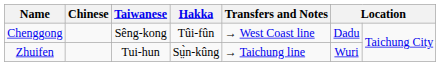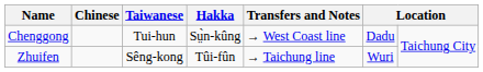 <table class=wikitable style="text-align:center">
 <tr>
 <th>Name</th>
 <th>Chinese</th>
 <th><a href='#'>Taiwanese</a></th>
 <th><a href='#'>Hakka</a></th>
 <th>Transfers and Notes</th>
 <th colspan=2>Location</th>
 </tr>
 <tr>
 <td><a href='#'>Chenggong</a></td>
 <td></td>
-<td>Sêng-kong</td>
-<td>Tûi-fûn</td>
+<td>Tui-hun</td>
+<td>Sṳ̀n-kûng</td>
 <td align=left>→  <a href='#'>West Coast line</a></td>
 <td><a href='#'>Dadu</a></td>
 <td rowspan=2><a href='#'>Taichung City</a></td>
 </tr>
 <tr>
 <td><a href='#'>Zhuifen</a></td>
 <td></td>
-<td>Tui-hun</td>
-<td>Sṳ̀n-kûng</td>
+<td>Sêng-kong</td>
+<td>Tûi-fûn</td>
 <td align=left>→  <a href='#'>Taichung line</a></td>
 <td><a href='#'>Wuri</a></td>
 </tr>
 </table>
